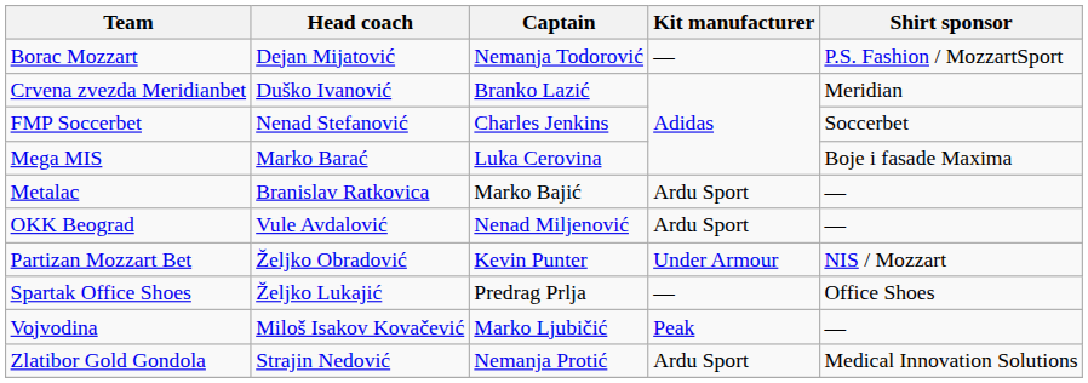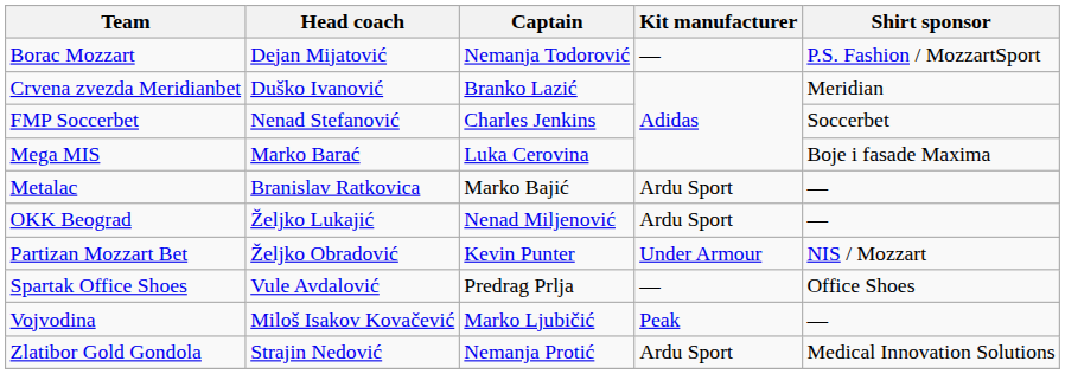 <table class="wikitable">
 <tr>
 <th>Team</th>
 <th>Head coach</th>
 <th>Captain</th>
 <th>Kit manufacturer</th>
 <th>Shirt sponsor</th>
 </tr>
 <tr>
 <td><a href='#'>Borac Mozzart</a></td>
 <td> <a href='#'>Dejan Mijatović</a></td>
 <td> <a href='#'>Nemanja Todorović</a></td>
 <td>—</td>
 <td><a href='#'>P.S. Fashion</a> / MozzartSport</td>
 </tr>
 <tr>
 <td><a href='#'>Crvena zvezda Meridianbet</a></td>
 <td> <a href='#'>Duško Ivanović</a></td>
 <td> <a href='#'>Branko Lazić</a></td>
 <td rowspan=3><a href='#'>Adidas</a></td>
 <td>Meridian</td>
 </tr>
 <tr>
 <td><a href='#'>FMP Soccerbet</a></td>
 <td> <a href='#'>Nenad Stefanović</a></td>
 <td> <a href='#'>Charles Jenkins</a></td>
 <td>Soccerbet</td>
 </tr>
 <tr>
 <td><a href='#'>Mega MIS</a></td>
 <td> <a href='#'>Marko Barać</a></td>
 <td> <a href='#'>Luka Cerovina</a></td>
 <td>Boje i fasade Maxima</td>
 </tr>
 <tr>
 <td><a href='#'>Metalac</a></td>
 <td> <a href='#'>Branislav Ratkovica</a></td>
 <td> Marko Bajić</td>
 <td>Ardu Sport</td>
 <td>—</td>
 </tr>
 <tr>
 <td><a href='#'>OKK Beograd</a></td>
-<td> <a href='#'>Vule Avdalović</a></td>
+<td> <a href='#'>Željko Lukajić</a></td>
 <td> <a href='#'>Nenad Miljenović</a></td>
 <td>Ardu Sport</td>
 <td>—</td>
 </tr>
 <tr>
 <td><a href='#'>Partizan Mozzart Bet</a></td>
 <td> <a href='#'>Željko Obradović</a></td>
 <td> <a href='#'>Kevin Punter</a></td>
 <td><a href='#'>Under Armour</a></td>
 <td><a href='#'>NIS</a> / Mozzart</td>
 </tr>
 <tr>
 <td><a href='#'>Spartak Office Shoes</a></td>
-<td> <a href='#'>Željko Lukajić</a></td>
+<td> <a href='#'>Vule Avdalović</a></td>
 <td> Predrag Prlja</td>
 <td>—</td>
 <td>Office Shoes</td>
 </tr>
 <tr>
 <td><a href='#'>Vojvodina</a></td>
 <td> <a href='#'>Miloš Isakov Kovačević</a></td>
 <td> <a href='#'>Marko Ljubičić</a></td>
 <td><a href='#'>Peak</a></td>
 <td>—</td>
 </tr>
 <tr>
 <td><a href='#'>Zlatibor Gold Gondola</a></td>
 <td> <a href='#'>Strajin Nedović</a></td>
 <td> <a href='#'>Nemanja Protić</a></td>
 <td>Ardu Sport</td>
 <td>Medical Innovation Solutions</td>
 </tr>
 <tr>
 </tr>
 </table>
